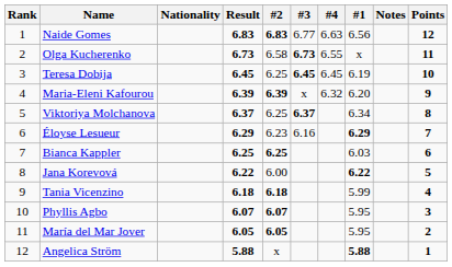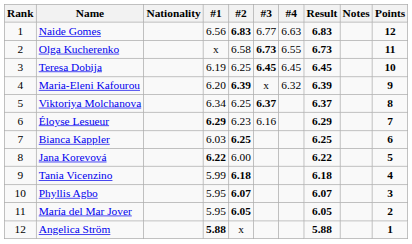 <table class="wikitable sortable" style="text-align:center">
 <tr>
 <th>Rank</th>
 <th>Name</th>
 <th>Nationality</th>
-<th>Result</th>
+<th>#1</th>
 <th>#2</th>
 <th>#3</th>
 <th>#4</th>
-<th>#1</th>
+<th>Result</th>
 <th>Notes</th>
 <th>Points</th>
 </tr>
 <tr>
 <td>1</td>
 <td align=left><a href='#'>Naide Gomes</a></td>
 <td align=left></td>
-<td><strong>6.83</strong></td>
+<td>6.56</td>
 <td><strong>6.83</strong></td>
 <td>6.77</td>
 <td>6.63</td>
-<td>6.56</td>
+<td><strong>6.83</strong></td>
 <td></td>
 <td><strong>12</strong></td>
 </tr>
 <tr>
 <td>2</td>
 <td align=left><a href='#'>Olga Kucherenko</a></td>
 <td align=left></td>
-<td><strong>6.73</strong></td>
+<td>x</td>
 <td>6.58</td>
 <td><strong>6.73</strong></td>
 <td>6.55</td>
-<td>x</td>
+<td><strong>6.73</strong></td>
 <td></td>
 <td><strong>11</strong></td>
 </tr>
 <tr>
 <td>3</td>
 <td align=left><a href='#'>Teresa Dobija</a></td>
 <td align=left></td>
-<td><strong>6.45</strong></td>
+<td>6.19</td>
 <td>6.25</td>
 <td><strong>6.45</strong></td>
 <td>6.45</td>
-<td>6.19</td>
+<td><strong>6.45</strong></td>
 <td></td>
 <td><strong>10</strong></td>
 </tr>
 <tr>
 <td>4</td>
 <td align=left><a href='#'>Maria-Eleni Kafourou</a></td>
 <td align=left></td>
-<td><strong>6.39</strong></td>
+<td>6.20</td>
 <td><strong>6.39</strong></td>
 <td>x</td>
 <td>6.32</td>
-<td>6.20</td>
+<td><strong>6.39</strong></td>
 <td></td>
 <td><strong>9</strong></td>
 </tr>
 <tr>
 <td>5</td>
 <td align=left><a href='#'>Viktoriya Molchanova</a></td>
 <td align=left></td>
-<td><strong>6.37</strong></td>
+<td>6.34</td>
 <td>6.25</td>
 <td><strong>6.37</strong></td>
 <td></td>
-<td>6.34</td>
+<td><strong>6.37</strong></td>
 <td></td>
 <td><strong>8</strong></td>
 </tr>
 <tr>
 <td>6</td>
 <td align=left><a href='#'>Éloyse Lesueur</a></td>
 <td align=left></td>
 <td><strong>6.29</strong></td>
 <td>6.23</td>
 <td>6.16</td>
 <td></td>
 <td><strong>6.29</strong></td>
 <td></td>
 <td><strong>7</strong></td>
 </tr>
 <tr>
 <td>7</td>
 <td align=left><a href='#'>Bianca Kappler</a></td>
 <td align=left></td>
-<td><strong>6.25</strong></td>
+<td>6.03</td>
 <td><strong>6.25</strong></td>
 <td></td>
 <td></td>
-<td>6.03</td>
+<td><strong>6.25</strong></td>
 <td></td>
 <td><strong>6</strong></td>
 </tr>
 <tr>
 <td>8</td>
 <td align=left><a href='#'>Jana Korevová</a></td>
 <td align=left></td>
 <td><strong>6.22</strong></td>
 <td>6.00</td>
 <td></td>
 <td></td>
 <td><strong>6.22</strong></td>
 <td></td>
 <td><strong>5</strong></td>
 </tr>
 <tr>
 <td>9</td>
 <td align=left><a href='#'>Tania Vicenzino</a></td>
 <td align=left></td>
-<td><strong>6.18</strong></td>
+<td>5.99</td>
 <td><strong>6.18</strong></td>
 <td></td>
 <td></td>
-<td>5.99</td>
+<td><strong>6.18</strong></td>
 <td></td>
 <td><strong>4</strong></td>
 </tr>
 <tr>
 <td>10</td>
 <td align=left><a href='#'>Phyllis Agbo</a></td>
 <td align=left></td>
-<td><strong>6.07</strong></td>
+<td>5.95</td>
 <td><strong>6.07</strong></td>
 <td></td>
 <td></td>
-<td>5.95</td>
+<td><strong>6.07</strong></td>
 <td></td>
 <td><strong>3</strong></td>
 </tr>
 <tr>
 <td>11</td>
 <td align=left><a href='#'>María del Mar Jover</a></td>
 <td align=left></td>
-<td><strong>6.05</strong></td>
+<td>5.95</td>
 <td><strong>6.05</strong></td>
 <td></td>
 <td></td>
-<td>5.95</td>
+<td><strong>6.05</strong></td>
 <td></td>
 <td><strong>2</strong></td>
 </tr>
 <tr>
 <td>12</td>
 <td align=left><a href='#'>Angelica Ström</a></td>
 <td align=left></td>
 <td><strong>5.88</strong></td>
 <td>x</td>
 <td></td>
 <td></td>
 <td><strong>5.88</strong></td>
 <td></td>
 <td><strong>1</strong></td>
 </tr>
 </table>
